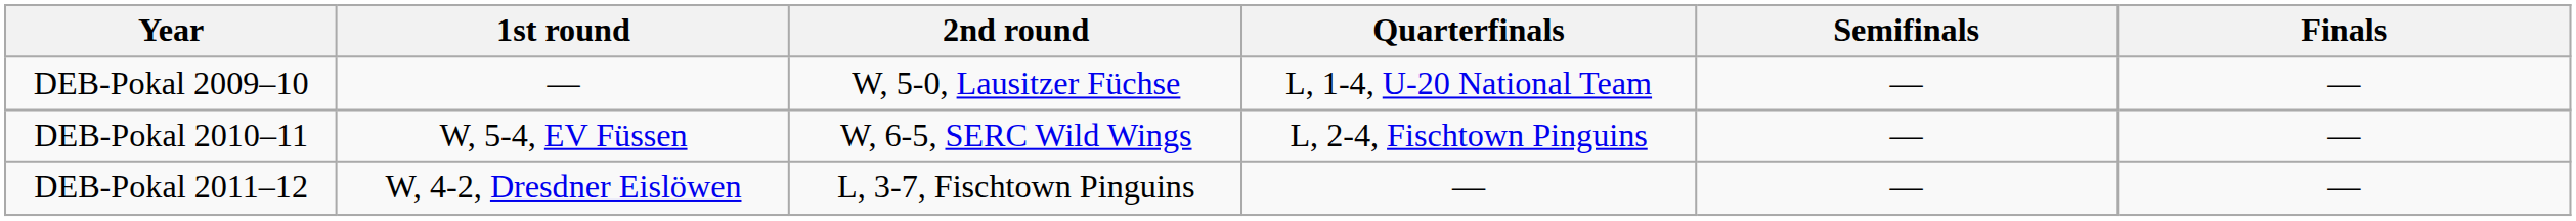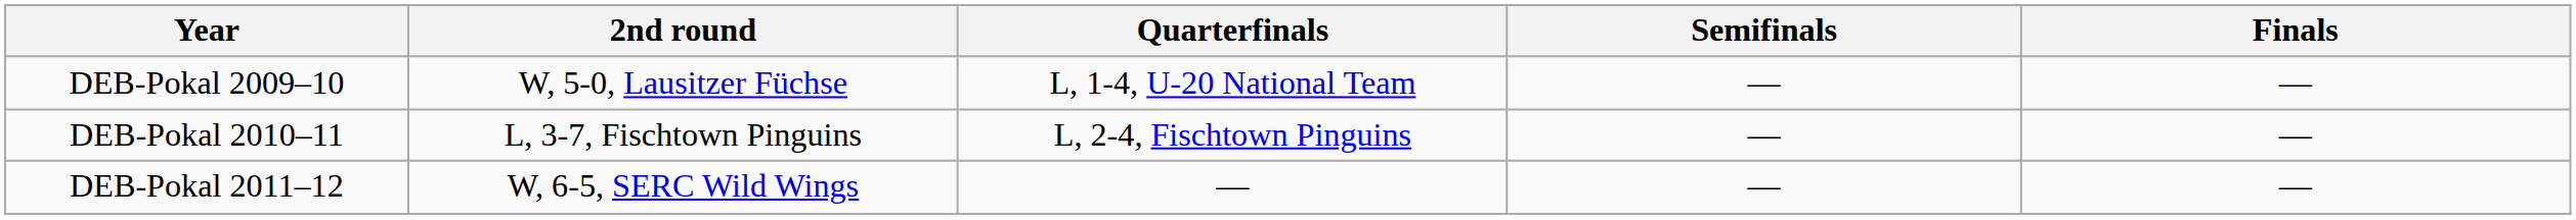 <table class="wikitable" style="text-align: center;" border=" 1px #aaa solid" style="margin: 1em 1em 1em 0; background: #f9f9f9; border-collapse: collapse; width:85%">
 <tr>
 <th width=11%>Year</th>
-<th width=15%>1st round</th>
 <th width=15%>2nd round</th>
 <th width=15%>Quarterfinals</th>
 <th width=14%>Semifinals</th>
 <th width=15%>Finals</th>
 </tr>
 <tr>
 <td>DEB-Pokal 2009–10</td>
-<td>—</td>
 <td>W, 5-0, <a href='#'>Lausitzer Füchse</a></td>
 <td>L, 1-4, <a href='#'>U-20 National Team</a></td>
 <td>—</td>
 <td>—</td>
 </tr>
 <tr>
 <td>DEB-Pokal 2010–11</td>
-<td>W, 5-4, <a href='#'>EV Füssen</a></td>
-<td>W, 6-5, <a href='#'>SERC Wild Wings</a></td>
+<td>L, 3-7, Fischtown Pinguins</td>
 <td>L, 2-4, <a href='#'>Fischtown Pinguins</a></td>
 <td>—</td>
 <td>—</td>
 </tr>
 <tr>
 <td>DEB-Pokal 2011–12</td>
-<td>W, 4-2, <a href='#'>Dresdner Eislöwen</a></td>
-<td>L, 3-7, Fischtown Pinguins</td>
+<td>W, 6-5, <a href='#'>SERC Wild Wings</a></td>
 <td>—</td>
 <td>—</td>
 <td>—</td>
 </tr>
 </table>
